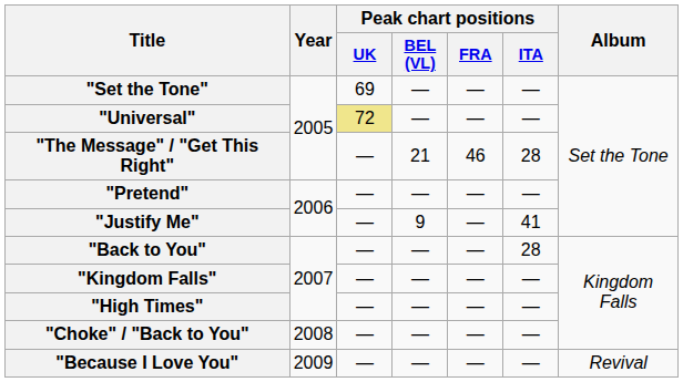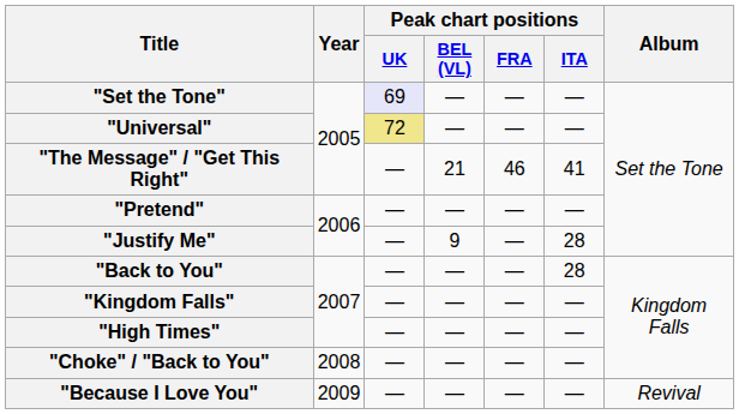 <table class="wikitable plainrowheaders" style="text-align:center;">
 <tr>
 <th scope="col" rowspan="2">Title</th>
 <th scope="col" rowspan="2">Year</th>
 <th scope="col" colspan="4">Peak chart positions</th>
 <th scope="col" rowspan="2">Album</th>
 </tr>
 <tr>
 <th scope="col" style="width:3em;font-size:90%;"><a href='#'>UK</a><br></th>
 <th scope="col" style="width:3em;font-size:90%;"><a href='#'>BEL<br>(VL)</a><br></th>
 <th scope="col" style="width:3em;font-size:90%;"><a href='#'>FRA</a><br></th>
 <th scope="col" style="width:3em;font-size:90%;"><a href='#'>ITA</a><br></th>
 </tr>
 <tr>
 <th scope="row">"Set the Tone"</th>
 <td rowspan="3">2005</td>
-<td>69</td>
+<td style="background: lavender;">69</td>
 <td>—</td>
 <td>—</td>
 <td>—</td>
 <td rowspan="5"><em>Set the Tone</em></td>
 </tr>
 <tr>
 <th scope="row">"Universal"</th>
 <td style="background: khaki;">72</td>
 <td>—</td>
 <td>—</td>
 <td>—</td>
 </tr>
 <tr>
 <th scope="row">"The Message" / "Get This Right"</th>
 <td>—</td>
 <td>21</td>
 <td>46</td>
-<td>28</td>
+<td>41</td>
 </tr>
 <tr>
 <th scope="row">"Pretend"<br></th>
 <td rowspan="2">2006</td>
 <td>—</td>
 <td>—</td>
 <td>—</td>
 <td>—</td>
 </tr>
 <tr>
 <th scope="row">"Justify Me"</th>
 <td>—</td>
 <td>9</td>
 <td>—</td>
-<td>41</td>
+<td>28</td>
 </tr>
 <tr>
 <th scope="row">"Back to You"</th>
 <td rowspan="3">2007</td>
 <td>—</td>
 <td>—</td>
 <td>—</td>
 <td>28</td>
 <td rowspan="4"><em>Kingdom Falls</em></td>
 </tr>
 <tr>
 <th scope="row">"Kingdom Falls"</th>
 <td>—</td>
 <td>—</td>
 <td>—</td>
 <td>—</td>
 </tr>
 <tr>
 <th scope="row">"High Times"</th>
 <td>—</td>
 <td>—</td>
 <td>—</td>
 <td>—</td>
 </tr>
 <tr>
 <th scope="row">"Choke" / "Back to You"</th>
 <td>2008</td>
 <td>—</td>
 <td>—</td>
 <td>—</td>
 <td>—</td>
 </tr>
 <tr>
 <th scope="row">"Because I Love You"</th>
 <td>2009</td>
 <td>—</td>
 <td>—</td>
 <td>—</td>
 <td>—</td>
 <td><em>Revival</em></td>
 </tr>
 </table>
